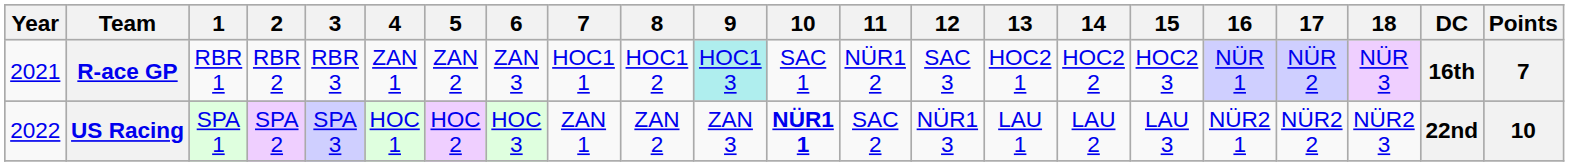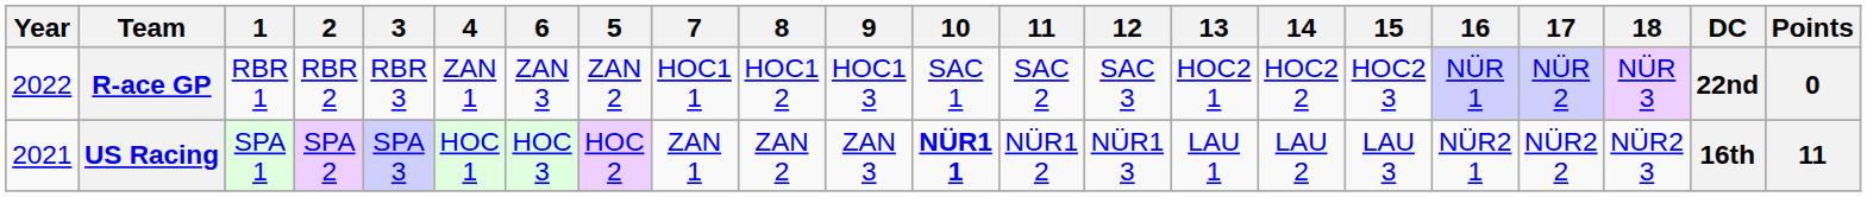 <table class="wikitable" style="text-align:center; font-size:85%">
 <tr>
 <th>Year</th>
 <th>Team</th>
 <th>1</th>
 <th>2</th>
 <th>3</th>
 <th>4</th>
+<th>6</th>
 <th>5</th>
-<th>6</th>
 <th>7</th>
 <th>8</th>
 <th>9</th>
 <th>10</th>
 <th>11</th>
 <th>12</th>
 <th>13</th>
 <th>14</th>
 <th>15</th>
 <th>16</th>
 <th>17</th>
 <th>18</th>
 <th>DC</th>
 <th>Points</th>
 </tr>
 <tr>
-<td><a href='#'>2021</a></td>
+<td><a href='#'>2022</a></td>
 <th nowrap><a href='#'>R-ace GP</a></th>
 <td><a href='#'>RBR<br>1</a></td>
 <td><a href='#'>RBR<br>2</a></td>
 <td><a href='#'>RBR<br>3</a></td>
 <td><a href='#'>ZAN<br>1</a></td>
+<td><a href='#'>ZAN<br>3</a></td>
 <td><a href='#'>ZAN<br>2</a></td>
-<td><a href='#'>ZAN<br>3</a></td>
 <td><a href='#'>HOC1<br>1</a></td>
 <td><a href='#'>HOC1<br>2</a></td>
-<td style="background: paleturquoise;"><a href='#'>HOC1<br>3</a></td>
+<td><a href='#'>HOC1<br>3</a></td>
 <td><a href='#'>SAC<br>1</a></td>
-<td><a href='#'>NÜR1<br>2</a></td>
+<td><a href='#'>SAC<br>2</a></td>
 <td><a href='#'>SAC<br>3</a></td>
 <td><a href='#'>HOC2<br>1</a></td>
 <td><a href='#'>HOC2<br>2</a></td>
 <td><a href='#'>HOC2<br>3</a></td>
 <td style="background:#CFCFFF"><a href='#'>NÜR<br>1</a><br></td>
 <td style="background:#CFCFFF"><a href='#'>NÜR<br>2</a><br></td>
 <td style="background:#EFCFFF"><a href='#'>NÜR<br>3</a><br></td>
-<th>16th</th>
-<th>7</th>
+<th>22nd</th>
+<th>0</th>
 </tr>
 <tr>
-<td><a href='#'>2022</a></td>
+<td><a href='#'>2021</a></td>
 <th nowrap><a href='#'>US Racing</a></th>
 <td style="background:#DFFFDF"><a href='#'>SPA<br>1</a><br></td>
 <td style="background:#EFCFFF"><a href='#'>SPA<br>2</a><br></td>
 <td style="background:#CFCFFF"><a href='#'>SPA<br>3</a><br></td>
 <td style="background:#DFFFDF"><a href='#'>HOC<br>1</a><br></td>
+<td style="background:#DFFFDF"><a href='#'>HOC<br>3</a><br></td>
 <td style="background:#EFCFFF"><a href='#'>HOC<br>2</a><br></td>
-<td style="background:#DFFFDF"><a href='#'>HOC<br>3</a><br></td>
 <td><a href='#'>ZAN<br>1</a></td>
 <td><a href='#'>ZAN<br>2</a></td>
 <td><a href='#'>ZAN<br>3</a></td>
 <td><strong><a href='#'>NÜR1<br>1</a></strong></td>
-<td><a href='#'>SAC<br>2</a></td>
+<td><a href='#'>NÜR1<br>2</a></td>
 <td><a href='#'>NÜR1<br>3</a></td>
 <td><a href='#'>LAU<br>1</a></td>
 <td><a href='#'>LAU<br>2</a></td>
 <td><a href='#'>LAU<br>3</a></td>
 <td><a href='#'>NÜR2<br>1</a></td>
 <td><a href='#'>NÜR2<br>2</a></td>
 <td><a href='#'>NÜR2<br>3</a></td>
-<th>22nd</th>
-<th>10</th>
+<th>16th</th>
+<th>11</th>
 </tr>
 </table>
